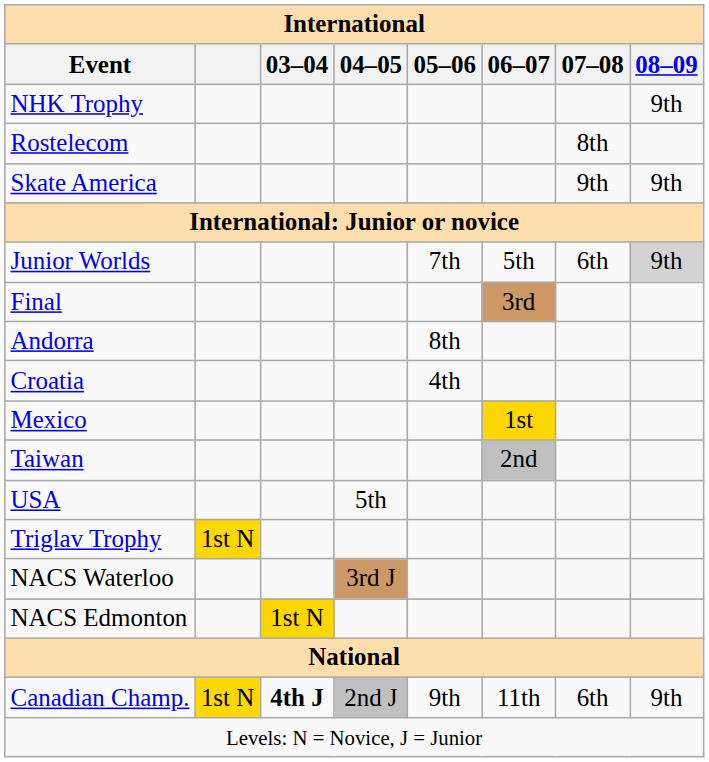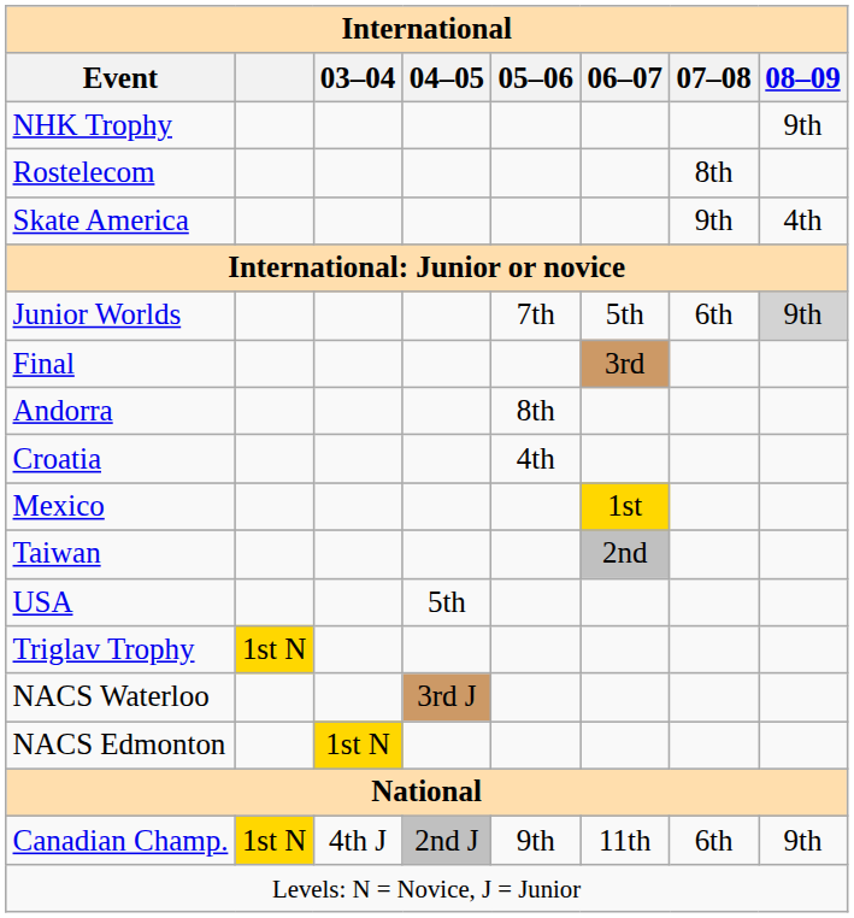 <table class="wikitable" style="text-align:center">
 <tr>
 <th style="background-color: #ffdead; " colspan=8 align=center>International</th>
 </tr>
 <tr>
 <th>Event</th>
 <th></th>
 <th>03–04</th>
 <th>04–05</th>
 <th>05–06</th>
 <th>06–07</th>
 <th>07–08</th>
 <th><a href='#'>08–09</a></th>
 </tr>
 <tr>
 <td align=left> <a href='#'>NHK Trophy</a></td>
 <td></td>
 <td></td>
 <td></td>
 <td></td>
 <td></td>
 <td></td>
 <td>9th</td>
 </tr>
 <tr>
 <td align=left> <a href='#'>Rostelecom</a></td>
 <td></td>
 <td></td>
 <td></td>
 <td></td>
 <td></td>
 <td>8th</td>
 <td></td>
 </tr>
 <tr>
 <td align=left> <a href='#'>Skate America</a></td>
 <td></td>
 <td></td>
 <td></td>
 <td></td>
 <td></td>
 <td>9th</td>
-<td>9th</td>
+<td>4th</td>
 </tr>
 <tr>
 <th style="background-color: #ffdead; " colspan=8 align=center>International: Junior or novice</th>
 </tr>
 <tr>
 <td align=left><a href='#'>Junior Worlds</a></td>
 <td></td>
 <td></td>
 <td></td>
 <td>7th</td>
 <td>5th</td>
 <td>6th</td>
 <td style="background: lightgrey;">9th</td>
 </tr>
 <tr>
 <td align=left> <a href='#'>Final</a></td>
 <td></td>
 <td></td>
 <td></td>
 <td></td>
 <td bgcolor=cc9966>3rd</td>
 <td></td>
 <td></td>
 </tr>
 <tr>
 <td align=left> <a href='#'>Andorra</a></td>
 <td></td>
 <td></td>
 <td></td>
 <td>8th</td>
 <td></td>
 <td></td>
 <td></td>
 </tr>
 <tr>
 <td align=left> <a href='#'>Croatia</a></td>
 <td></td>
 <td></td>
 <td></td>
 <td>4th</td>
 <td></td>
 <td></td>
 <td></td>
 </tr>
 <tr>
 <td align=left> <a href='#'>Mexico</a></td>
 <td></td>
 <td></td>
 <td></td>
 <td></td>
 <td bgcolor=gold>1st</td>
 <td></td>
 <td></td>
 </tr>
 <tr>
 <td align=left> <a href='#'>Taiwan</a></td>
 <td></td>
 <td></td>
 <td></td>
 <td></td>
 <td bgcolor=silver>2nd</td>
 <td></td>
 <td></td>
 </tr>
 <tr>
 <td align=left> <a href='#'>USA</a></td>
 <td></td>
 <td></td>
 <td>5th</td>
 <td></td>
 <td></td>
 <td></td>
 <td></td>
 </tr>
 <tr>
 <td align=left><a href='#'>Triglav Trophy</a></td>
 <td bgcolor=gold>1st N</td>
 <td></td>
 <td></td>
 <td></td>
 <td></td>
 <td></td>
 <td></td>
 </tr>
 <tr>
 <td align=left>NACS Waterloo</td>
 <td></td>
 <td></td>
 <td bgcolor=cc9966>3rd J</td>
 <td></td>
 <td></td>
 <td></td>
 <td></td>
 </tr>
 <tr>
 <td align=left>NACS Edmonton</td>
 <td></td>
 <td bgcolor=gold>1st N</td>
 <td></td>
 <td></td>
 <td></td>
 <td></td>
 <td></td>
 </tr>
 <tr>
 <th style="background-color: #ffdead; " colspan=8 align=center>National</th>
 </tr>
 <tr>
 <td align=left><a href='#'>Canadian Champ.</a></td>
 <td bgcolor=gold>1st N</td>
-<td><strong>4th J</strong></td>
+<td>4th J</td>
 <td bgcolor=silver>2nd J</td>
 <td>9th</td>
 <td>11th</td>
 <td>6th</td>
 <td>9th</td>
 </tr>
 <tr>
 <td colspan=8 align=center><small> Levels: N = Novice, J = Junior </small></td>
 </tr>
 </table>
